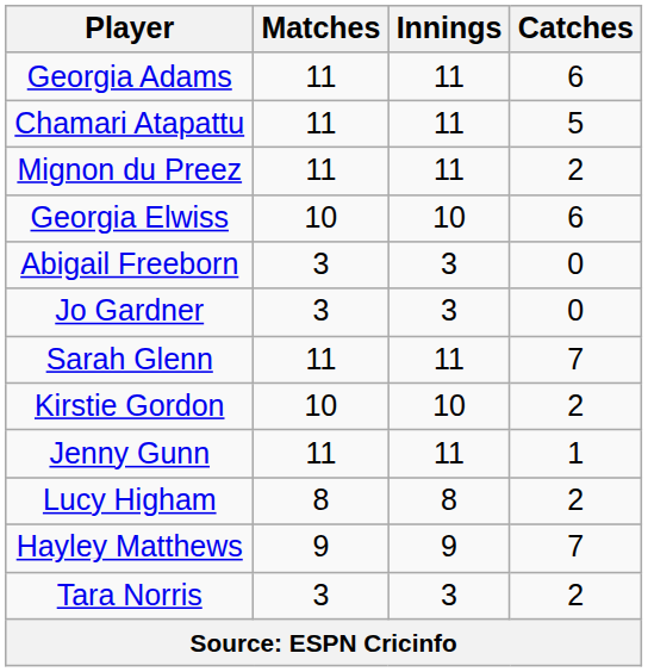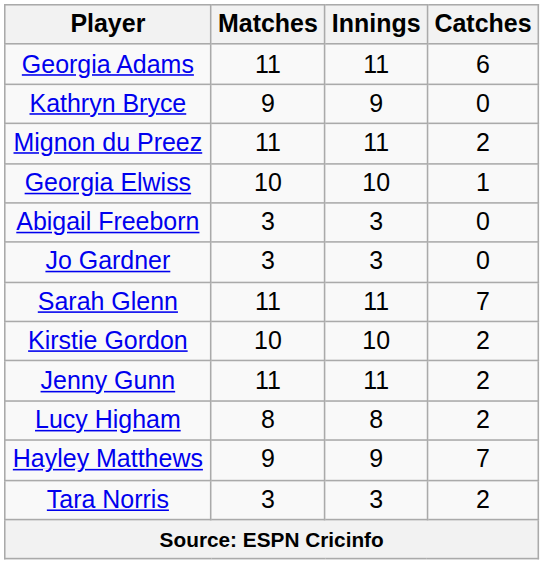 <table class="wikitable" style="text-align:center; width:55%;">
 <tr>
 <th>Player</th>
 <th>Matches</th>
 <th>Innings</th>
 <th>Catches</th>
 </tr>
 <tr>
 <td><a href='#'>Georgia Adams</a></td>
 <td>11</td>
 <td>11</td>
 <td>6</td>
 </tr>
 <tr>
-<td><a href='#'>Chamari Atapattu</a></td>
-<td>11</td>
-<td>11</td>
-<td>5</td>
+<td><a href='#'>Kathryn Bryce</a></td>
+<td>9</td>
+<td>9</td>
+<td>0</td>
 </tr>
 <tr>
 <td><a href='#'>Mignon du Preez</a></td>
 <td>11</td>
 <td>11</td>
 <td>2</td>
 </tr>
 <tr>
 <td><a href='#'>Georgia Elwiss</a></td>
 <td>10</td>
 <td>10</td>
-<td>6</td>
+<td>1</td>
 </tr>
 <tr>
 <td><a href='#'>Abigail Freeborn</a></td>
 <td>3</td>
 <td>3</td>
 <td>0</td>
 </tr>
 <tr>
 <td><a href='#'>Jo Gardner</a></td>
 <td>3</td>
 <td>3</td>
 <td>0</td>
 </tr>
 <tr>
 <td><a href='#'>Sarah Glenn</a></td>
 <td>11</td>
 <td>11</td>
 <td>7</td>
 </tr>
 <tr>
 <td><a href='#'>Kirstie Gordon</a></td>
 <td>10</td>
 <td>10</td>
 <td>2</td>
 </tr>
 <tr>
 <td><a href='#'>Jenny Gunn</a></td>
 <td>11</td>
 <td>11</td>
-<td>1</td>
+<td>2</td>
 </tr>
 <tr>
 <td><a href='#'>Lucy Higham</a></td>
 <td>8</td>
 <td>8</td>
 <td>2</td>
 </tr>
 <tr>
 <td><a href='#'>Hayley Matthews</a></td>
 <td>9</td>
 <td>9</td>
 <td>7</td>
 </tr>
 <tr>
 <td><a href='#'>Tara Norris</a></td>
 <td>3</td>
 <td>3</td>
 <td>2</td>
 </tr>
 <tr>
 <th colspan="4"><small>Source: ESPN Cricinfo </small></th>
 </tr>
 </table>
